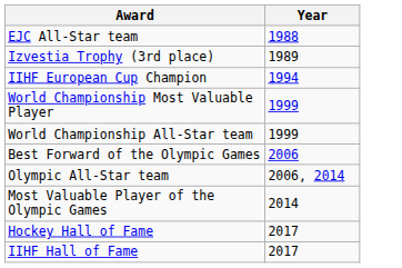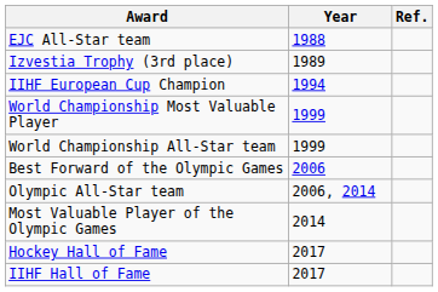 <table class="wikitable">
 <tr>
 <th scope="col" style="width:20em">Award</th>
 <th scope="col" style="width:7em">Year</th>
+<th scope="col">Ref.</th>
 </tr>
 <tr>
 <td><a href='#'>EJC</a> All-Star team</td>
 <td><a href='#'>1988</a></td>
+<td></td>
 </tr>
 <tr>
 <td><a href='#'>Izvestia Trophy</a> (3rd place)</td>
 <td>1989</td>
+<td></td>
 </tr>
 <tr>
 <td><a href='#'>IIHF European Cup</a> Champion</td>
 <td><a href='#'>1994</a></td>
+<td></td>
 </tr>
 <tr>
 <td><a href='#'>World Championship</a> Most Valuable Player</td>
 <td><a href='#'>1999</a></td>
+<td></td>
 </tr>
 <tr>
 <td>World Championship All-Star team</td>
 <td>1999</td>
+<td></td>
 </tr>
 <tr>
 <td>Best Forward of the Olympic Games</td>
 <td><a href='#'>2006</a></td>
+<td></td>
 </tr>
 <tr>
 <td>Olympic All-Star team</td>
 <td>2006, <a href='#'>2014</a></td>
+<td></td>
 </tr>
 <tr>
 <td>Most Valuable Player of the Olympic Games</td>
 <td>2014</td>
+<td></td>
 </tr>
 <tr>
 <td><a href='#'>Hockey Hall of Fame</a></td>
 <td>2017</td>
+<td></td>
 </tr>
 <tr>
 <td><a href='#'>IIHF Hall of Fame</a></td>
 <td>2017</td>
+<td></td>
 </tr>
 </table>
